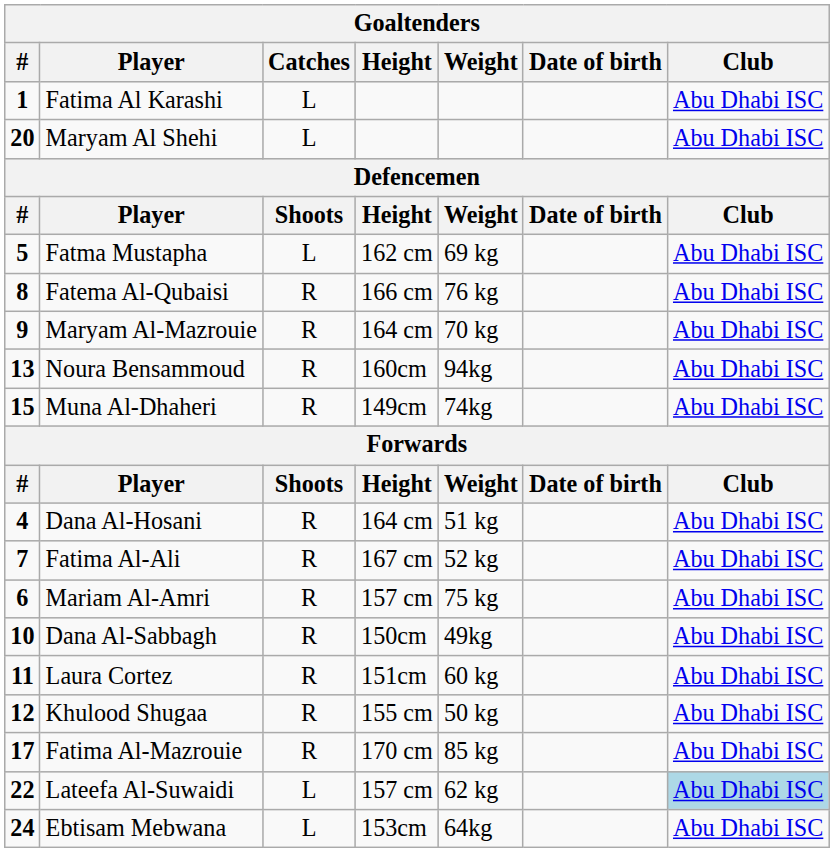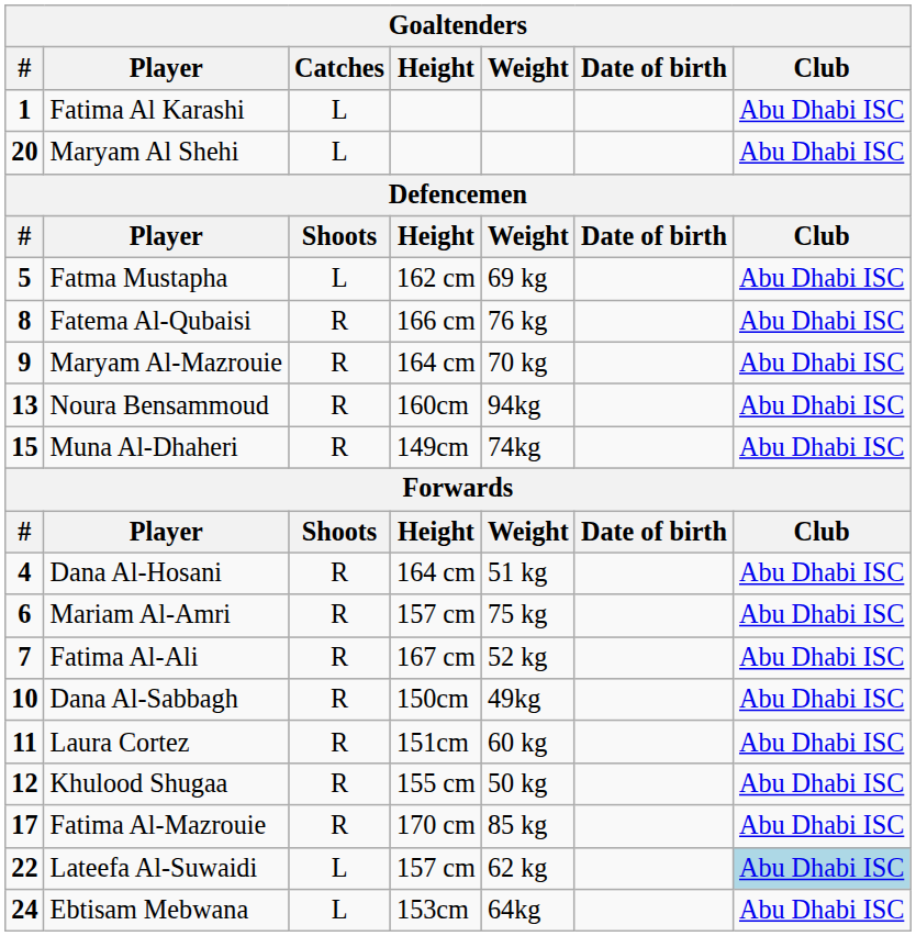 <table class="wikitable sortable">
 <tr>
 <th colspan="7">Goaltenders</th>
 </tr>
 <tr>
 <th>#</th>
 <th>Player</th>
 <th>Catches</th>
 <th>Height</th>
 <th>Weight</th>
 <th>Date of birth</th>
 <th>Club</th>
 </tr>
 <tr>
 <td align="center"><strong>1</strong></td>
 <td>Fatima Al Karashi</td>
 <td align="center">L</td>
 <td></td>
 <td></td>
 <td></td>
 <td> <a href='#'>Abu Dhabi ISC</a></td>
 </tr>
 <tr>
 <td align="center"><strong>20</strong></td>
 <td>Maryam Al Shehi</td>
 <td align="center">L</td>
 <td></td>
 <td></td>
 <td></td>
 <td> <a href='#'>Abu Dhabi ISC</a></td>
 </tr>
 <tr>
 <th colspan="7">Defencemen</th>
 </tr>
 <tr>
 <th>#</th>
 <th>Player</th>
 <th>Shoots</th>
 <th>Height</th>
 <th>Weight</th>
 <th>Date of birth</th>
 <th>Club</th>
 </tr>
 <tr>
 <td align="center"><strong>5</strong></td>
 <td>Fatma Mustapha</td>
 <td align="center">L</td>
 <td>162 cm</td>
 <td>69 kg</td>
 <td></td>
 <td> <a href='#'>Abu Dhabi ISC</a></td>
 </tr>
 <tr>
 <td align="center"><strong>8</strong></td>
 <td>Fatema Al-Qubaisi</td>
 <td align="center">R</td>
 <td>166 cm</td>
 <td>76 kg</td>
 <td></td>
 <td> <a href='#'>Abu Dhabi ISC</a></td>
 </tr>
 <tr>
 <td align="center"><strong>9</strong></td>
 <td>Maryam Al-Mazrouie</td>
 <td align="center">R</td>
 <td>164 cm</td>
 <td>70 kg</td>
 <td></td>
 <td> <a href='#'>Abu Dhabi ISC</a></td>
 </tr>
 <tr>
 <td align="center"><strong>13</strong></td>
 <td>Noura Bensammoud</td>
 <td align="center">R</td>
 <td>160cm</td>
 <td>94kg</td>
 <td></td>
 <td> <a href='#'>Abu Dhabi ISC</a></td>
 </tr>
 <tr>
 <td align="center"><strong>15</strong></td>
 <td>Muna Al-Dhaheri</td>
 <td align="center">R</td>
 <td>149cm</td>
 <td>74kg</td>
 <td></td>
 <td> <a href='#'>Abu Dhabi ISC</a></td>
 </tr>
 <tr>
 <th colspan="7">Forwards</th>
 </tr>
 <tr>
 <th>#</th>
 <th>Player</th>
 <th>Shoots</th>
 <th>Height</th>
 <th>Weight</th>
 <th>Date of birth</th>
 <th>Club</th>
 </tr>
 <tr>
 <td align="center"><strong>4</strong></td>
 <td>Dana Al-Hosani</td>
 <td align="center">R</td>
 <td>164 cm</td>
 <td>51 kg</td>
 <td></td>
 <td> <a href='#'>Abu Dhabi ISC</a></td>
 </tr>
 <tr>
+<td align="center"><strong>6</strong></td>
+<td>Mariam Al-Amri</td>
+<td align="center">R</td>
+<td>157 cm</td>
+<td>75 kg</td>
+<td></td>
+<td> <a href='#'>Abu Dhabi ISC</a></td>
+</tr>
+<tr>
 <td align="center"><strong>7</strong></td>
 <td>Fatima Al-Ali</td>
 <td align="center">R</td>
 <td>167 cm</td>
 <td>52 kg</td>
-<td></td>
-<td> <a href='#'>Abu Dhabi ISC</a></td>
-</tr>
-<tr>
-<td align="center"><strong>6</strong></td>
-<td>Mariam Al-Amri</td>
-<td align="center">R</td>
-<td>157 cm</td>
-<td>75 kg</td>
 <td></td>
 <td> <a href='#'>Abu Dhabi ISC</a></td>
 </tr>
 <tr>
 <td align="center"><strong>10</strong></td>
 <td>Dana Al-Sabbagh</td>
 <td align="center">R</td>
 <td>150cm</td>
 <td>49kg</td>
 <td></td>
 <td> <a href='#'>Abu Dhabi ISC</a></td>
 </tr>
 <tr>
 <td align="center"><strong>11</strong></td>
 <td>Laura Cortez</td>
 <td align="center">R</td>
 <td>151cm</td>
 <td>60 kg</td>
 <td></td>
 <td> <a href='#'>Abu Dhabi ISC</a></td>
 </tr>
 <tr>
 <td align="center"><strong>12</strong></td>
 <td>Khulood Shugaa</td>
 <td align="center">R</td>
 <td>155 cm</td>
 <td>50 kg</td>
 <td></td>
 <td> <a href='#'>Abu Dhabi ISC</a></td>
 </tr>
 <tr>
 <td align="center"><strong>17</strong></td>
 <td>Fatima Al-Mazrouie</td>
 <td align="center">R</td>
 <td>170 cm</td>
 <td>85 kg</td>
 <td></td>
 <td> <a href='#'>Abu Dhabi ISC</a></td>
 </tr>
 <tr>
 <td align="center"><strong>22</strong></td>
 <td>Lateefa Al-Suwaidi</td>
 <td align="center">L</td>
 <td>157 cm</td>
 <td>62 kg</td>
 <td></td>
 <td style="background: lightblue;"> <a href='#'>Abu Dhabi ISC</a></td>
 </tr>
 <tr>
 <td align="center"><strong>24</strong></td>
 <td>Ebtisam Mebwana</td>
 <td align="center">L</td>
 <td>153cm</td>
 <td>64kg</td>
 <td></td>
 <td> <a href='#'>Abu Dhabi ISC</a></td>
 </tr>
 </table>
